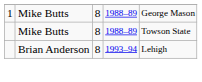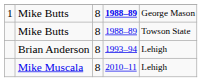 <table class="wikitable">
 <tr>
 </tr>
 <tr>
 <td>1</td>
 <td>Mike Butts</td>
 <td>8</td>
-<td style="font-size:80%;"><a href='#'>1988–89</a></td>
+<td style="font-size:80%;"><strong><a href='#'>1988–89</a></strong></td>
 <td style="font-size:80%;">George Mason</td>
 </tr>
 <tr>
 <td></td>
 <td>Mike Butts</td>
 <td>8</td>
 <td style="font-size:80%;"><a href='#'>1988–89</a></td>
 <td style="font-size:80%;">Towson State</td>
 </tr>
 <tr>
 <td></td>
 <td>Brian Anderson</td>
 <td>8</td>
 <td style="font-size:80%;"><a href='#'>1993–94</a></td>
 <td style="font-size:80%;">Lehigh</td>
 </tr>
+<tr>
+<td></td>
+<td><a href='#'>Mike Muscala</a></td>
+<td>8</td>
+<td style="font-size:80%;"><a href='#'>2010–11</a></td>
+<td style="font-size:80%;">Lehigh</td>
+</tr>
 </table>
